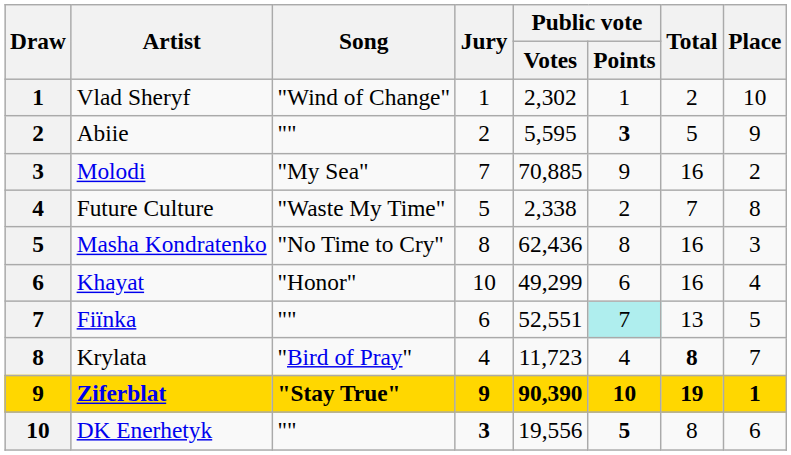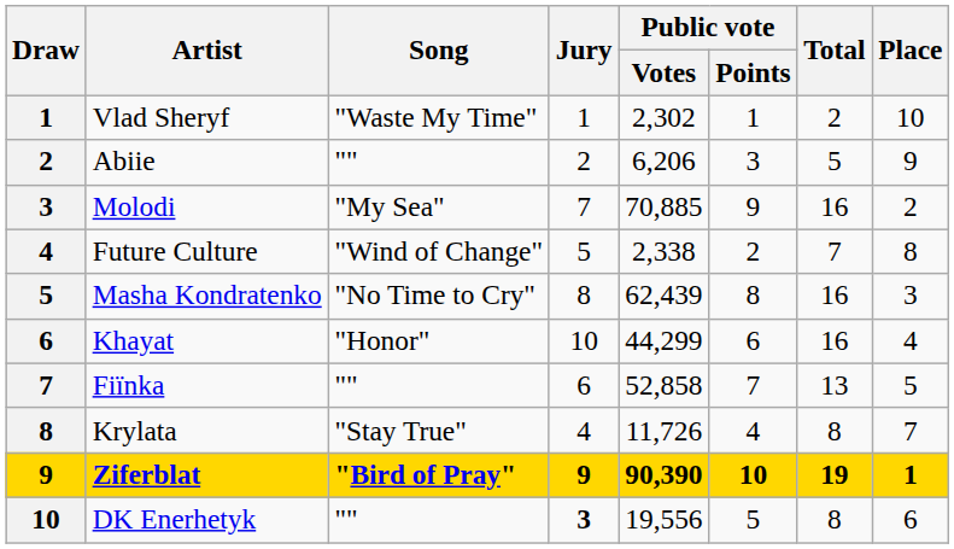 <table class="sortable wikitable plainrowheaders" style="margin: 1em auto 1em auto; text-align:center;">
 <tr>
 <th rowspan="2">Draw</th>
 <th rowspan="2">Artist</th>
 <th rowspan="2">Song</th>
 <th rowspan="2">Jury</th>
 <th colspan="2">Public vote</th>
 <th rowspan="2">Total</th>
 <th rowspan="2">Place</th>
 </tr>
 <tr>
 <th>Votes</th>
 <th>Points</th>
 </tr>
 <tr>
 <th scope="row" style="text-align:center">1</th>
 <td align="left">Vlad Sheryf</td>
-<td align="left">"Wind of Change"</td>
+<td align="left">"Waste My Time"</td>
 <td>1</td>
 <td>2,302</td>
 <td>1</td>
 <td>2</td>
 <td>10</td>
 </tr>
 <tr>
 <th scope="row" style="text-align:center">2</th>
 <td align="left">Abiie</td>
 <td align="left">""</td>
 <td>2</td>
-<td>5,595</td>
-<td><strong>3</strong></td>
+<td>6,206</td>
+<td>3</td>
 <td>5</td>
 <td>9</td>
 </tr>
 <tr>
 <th scope="row" style="text-align:center">3</th>
 <td align="left"><a href='#'>Molodi</a></td>
 <td align="left">"My Sea"</td>
 <td>7</td>
 <td>70,885</td>
 <td>9</td>
 <td>16</td>
 <td>2</td>
 </tr>
 <tr>
 <th scope="row" style="text-align:center">4</th>
 <td align="left">Future Culture</td>
-<td align="left">"Waste My Time"</td>
+<td align="left">"Wind of Change"</td>
 <td>5</td>
 <td>2,338</td>
 <td>2</td>
 <td>7</td>
 <td>8</td>
 </tr>
 <tr>
 <th scope="row" style="text-align:center">5</th>
 <td align="left"><a href='#'>Masha Kondratenko</a></td>
 <td align="left">"No Time to Cry"</td>
 <td>8</td>
-<td>62,436</td>
+<td>62,439</td>
 <td>8</td>
 <td>16</td>
 <td>3</td>
 </tr>
 <tr>
 <th scope="row" style="text-align:center">6</th>
 <td align="left"><a href='#'>Khayat</a></td>
 <td align="left">"Honor"</td>
 <td>10</td>
-<td>49,299</td>
+<td>44,299</td>
 <td>6</td>
 <td>16</td>
 <td>4</td>
 </tr>
 <tr>
 <th scope="row" style="text-align:center">7</th>
 <td align="left"><a href='#'>Fiїnka</a></td>
 <td align="left">""</td>
 <td>6</td>
-<td>52,551</td>
-<td style="background: paleturquoise;">7</td>
+<td>52,858</td>
+<td>7</td>
 <td>13</td>
 <td>5</td>
 </tr>
 <tr>
 <th scope="row" style="text-align:center">8</th>
 <td align="left">Krylata</td>
-<td align="left">"<a href='#'>Bird of Pray</a>"</td>
+<td align="left">"Stay True"</td>
 <td>4</td>
-<td>11,723</td>
+<td>11,726</td>
 <td>4</td>
-<td><strong>8</strong></td>
+<td>8</td>
 <td>7</td>
 </tr>
 <tr style="font-weight: bold; background: gold;">
 <th scope="row" style="text-align:center; font-weight:bold; background:gold">9</th>
 <td align="left"><a href='#'>Ziferblat</a></td>
-<td align="left">"Stay True"</td>
+<td align="left">"<a href='#'>Bird of Pray</a>"</td>
 <td>9</td>
 <td>90,390</td>
 <td>10</td>
 <td>19</td>
 <td>1</td>
 </tr>
 <tr>
 <th scope="row" style="text-align:center">10</th>
 <td align="left"><a href='#'>DK Enerhetyk</a></td>
 <td align="left">""</td>
 <td><strong>3</strong></td>
 <td>19,556</td>
-<td><strong>5</strong></td>
+<td>5</td>
 <td>8</td>
 <td>6</td>
 </tr>
 </table>
